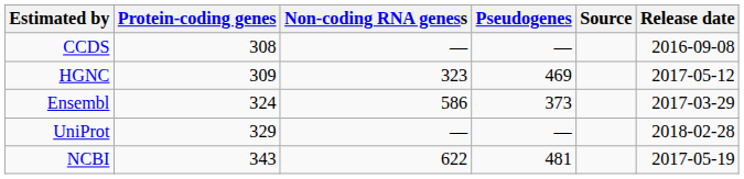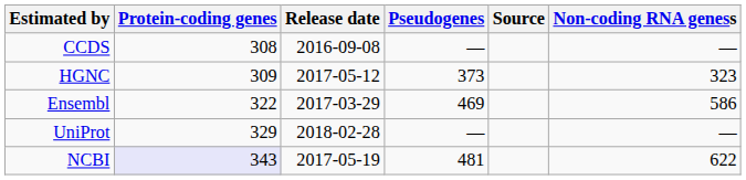 <table class="wikitable" style="text-align:right">
 <tr>
 <th>Estimated by</th>
 <th><a href='#'>Protein-coding genes</a></th>
-<th><a href='#'>Non-coding RNA genes</a>s</th>
+<th>Release date</th>
 <th><a href='#'>Pseudogenes</a></th>
 <th>Source</th>
-<th>Release date</th>
+<th><a href='#'>Non-coding RNA genes</a>s</th>
 </tr>
 <tr>
 <td><a href='#'>CCDS</a></td>
 <td>308</td>
-<td>—</td>
+<td>2016-09-08</td>
 <td>—</td>
 <td style="text-align:center"></td>
-<td>2016-09-08</td>
+<td>—</td>
 </tr>
 <tr>
 <td><a href='#'>HGNC</a></td>
 <td>309</td>
+<td>2017-05-12</td>
+<td>373</td>
+<td style="text-align:center"></td>
 <td>323</td>
-<td>469</td>
-<td style="text-align:center"></td>
-<td>2017-05-12</td>
 </tr>
 <tr>
 <td><a href='#'>Ensembl</a></td>
-<td>324</td>
+<td>322</td>
+<td>2017-03-29</td>
+<td>469</td>
+<td style="text-align:center"></td>
 <td>586</td>
-<td>373</td>
-<td style="text-align:center"></td>
-<td>2017-03-29</td>
 </tr>
 <tr>
 <td><a href='#'>UniProt</a></td>
 <td>329</td>
-<td>—</td>
+<td>2018-02-28</td>
 <td>—</td>
 <td style="text-align:center"></td>
-<td>2018-02-28</td>
+<td>—</td>
 </tr>
 <tr>
 <td><a href='#'>NCBI</a></td>
-<td>343</td>
-<td>622</td>
+<td style="background: lavender;">343</td>
+<td>2017-05-19</td>
 <td>481</td>
 <td style="text-align:center"></td>
-<td>2017-05-19</td>
+<td>622</td>
 </tr>
 </table>
